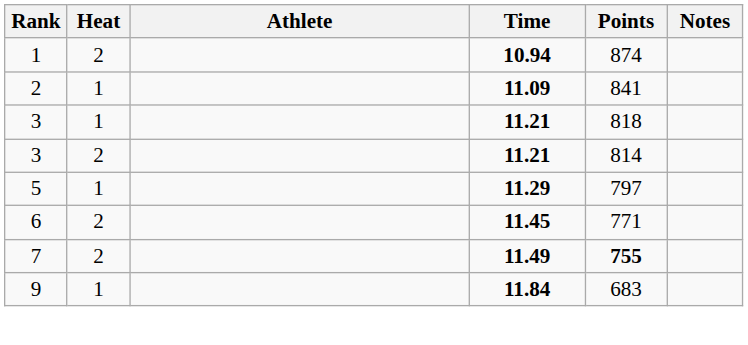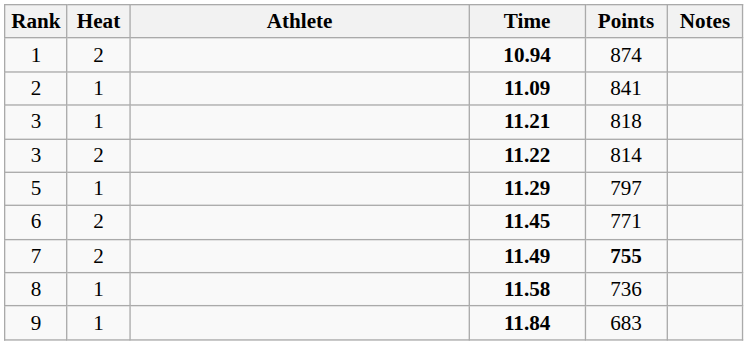 <table class="wikitable" style="text-align:center">
 <tr>
 <th width=40>Rank</th>
 <th width=40>Heat</th>
 <th width=250>Athlete</th>
 <th width=80>Time</th>
 <th width=55>Points</th>
 <th width=50>Notes</th>
 </tr>
 <tr>
 <td>1</td>
 <td>2</td>
 <td align=left></td>
 <td><strong>10.94</strong></td>
 <td>874</td>
 <td></td>
 </tr>
 <tr>
 <td>2</td>
 <td>1</td>
 <td align=left></td>
 <td><strong>11.09</strong></td>
 <td>841</td>
 <td></td>
 </tr>
 <tr>
 <td>3</td>
 <td>1</td>
 <td align=left></td>
 <td><strong>11.21</strong></td>
 <td>818</td>
 <td></td>
 </tr>
 <tr>
 <td>3</td>
 <td>2</td>
 <td align=left></td>
-<td><strong>11.21</strong></td>
+<td><strong>11.22</strong></td>
 <td>814</td>
 <td></td>
 </tr>
 <tr>
 <td>5</td>
 <td>1</td>
 <td align=left></td>
 <td><strong>11.29</strong></td>
 <td>797</td>
 <td></td>
 </tr>
 <tr>
 <td>6</td>
 <td>2</td>
 <td align=left></td>
 <td><strong>11.45</strong></td>
 <td>771</td>
 <td></td>
 </tr>
 <tr>
 <td>7</td>
 <td>2</td>
 <td align=left></td>
 <td><strong>11.49</strong></td>
 <td><strong>755</strong></td>
 <td></td>
 </tr>
 <tr>
+<td>8</td>
+<td>1</td>
+<td align=left></td>
+<td><strong>11.58</strong></td>
+<td>736</td>
+<td></td>
+</tr>
+<tr>
 <td>9</td>
 <td>1</td>
 <td align=left></td>
 <td><strong>11.84</strong></td>
 <td>683</td>
 <td></td>
 </tr>
 </table>
